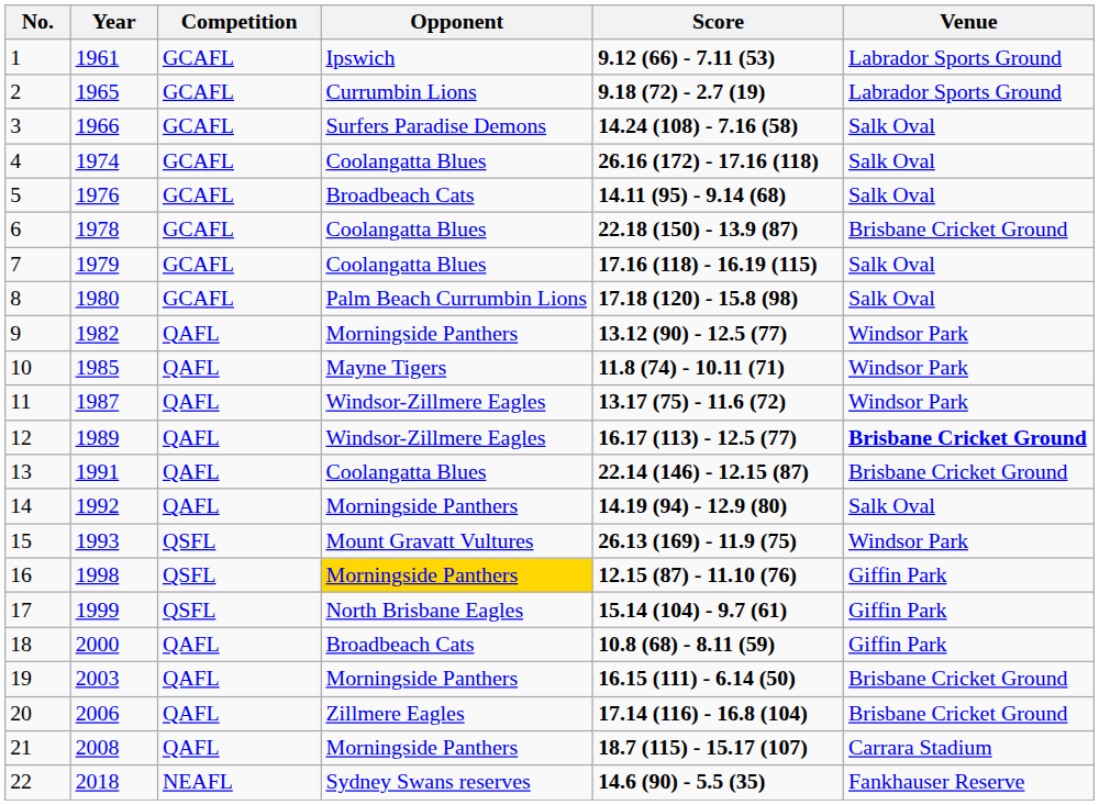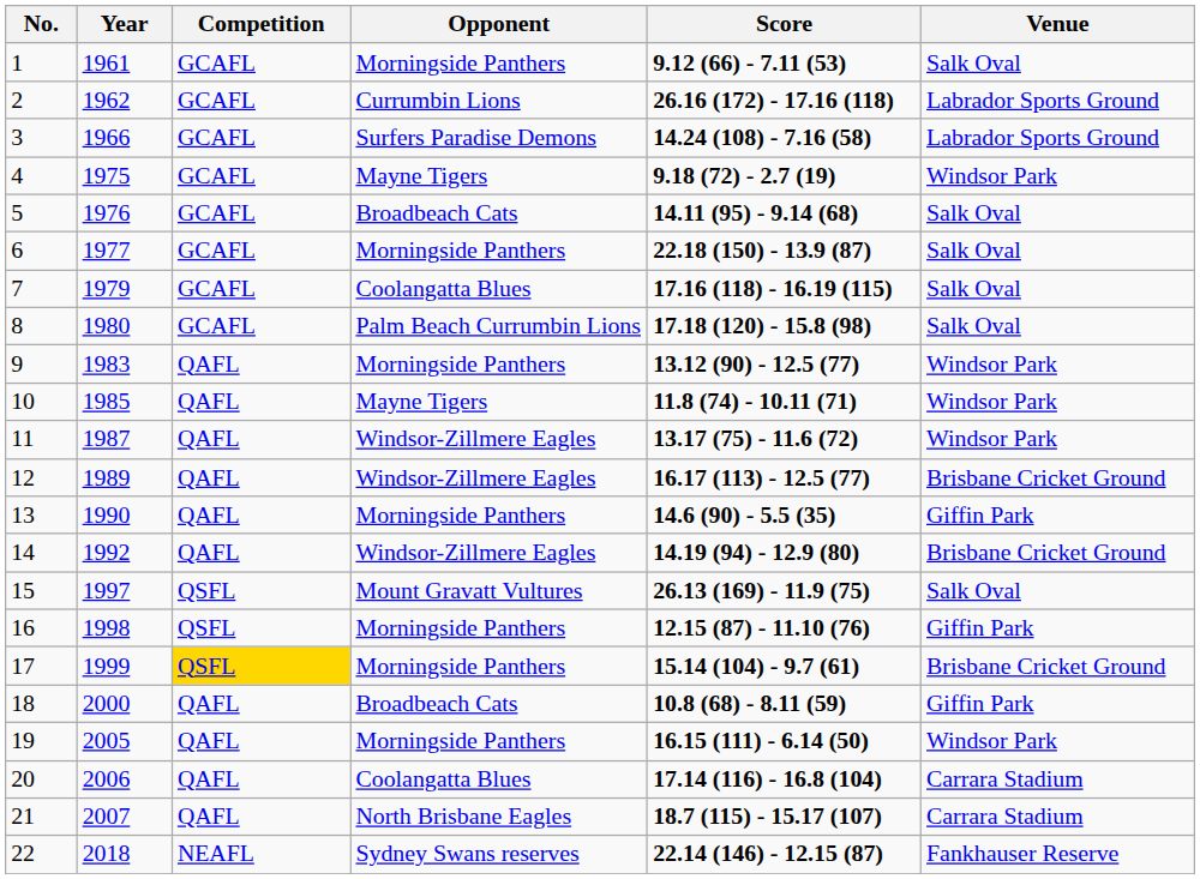 <table class="wikitable sortable" width=800px>
 <tr>
 <th width=6%>No.</th>
 <th width=8%>Year</th>
 <th width=15%>Competition</th>
 <th width=25%>Opponent</th>
 <th width=23%>Score</th>
 <th width=30%>Venue</th>
 </tr>
 <tr>
 <td>1</td>
 <td><a href='#'>1961</a></td>
 <td><a href='#'>GCAFL</a></td>
-<td><a href='#'>Ipswich</a></td>
+<td><a href='#'>Morningside Panthers</a></td>
 <td><strong>9.12 (66) - 7.11 (53)</strong></td>
-<td><a href='#'>Labrador Sports Ground</a></td>
+<td><a href='#'>Salk Oval</a></td>
 </tr>
 <tr>
 <td>2</td>
-<td><a href='#'>1965</a></td>
+<td><a href='#'>1962</a></td>
 <td><a href='#'>GCAFL</a></td>
 <td><a href='#'>Currumbin Lions</a></td>
-<td><strong>9.18 (72) - 2.7 (19)</strong></td>
+<td><strong>26.16 (172) - 17.16 (118)</strong></td>
 <td><a href='#'>Labrador Sports Ground</a></td>
 </tr>
 <tr>
 <td>3</td>
 <td><a href='#'>1966</a></td>
 <td><a href='#'>GCAFL</a></td>
 <td><a href='#'>Surfers Paradise Demons</a></td>
 <td><strong>14.24 (108) - 7.16 (58)</strong></td>
-<td><a href='#'>Salk Oval</a></td>
+<td><a href='#'>Labrador Sports Ground</a></td>
 </tr>
 <tr>
 <td>4</td>
-<td><a href='#'>1974</a></td>
+<td><a href='#'>1975</a></td>
 <td><a href='#'>GCAFL</a></td>
-<td><a href='#'>Coolangatta Blues</a></td>
-<td><strong>26.16 (172) - 17.16 (118)</strong></td>
-<td><a href='#'>Salk Oval</a></td>
+<td><a href='#'>Mayne Tigers</a></td>
+<td><strong>9.18 (72) - 2.7 (19)</strong></td>
+<td><a href='#'>Windsor Park</a></td>
 </tr>
 <tr>
 <td>5</td>
 <td><a href='#'>1976</a></td>
 <td><a href='#'>GCAFL</a></td>
 <td><a href='#'>Broadbeach Cats</a></td>
 <td><strong>14.11 (95) - 9.14 (68)</strong></td>
 <td><a href='#'>Salk Oval</a></td>
 </tr>
 <tr>
 <td>6</td>
-<td><a href='#'>1978</a></td>
+<td><a href='#'>1977</a></td>
 <td><a href='#'>GCAFL</a></td>
-<td><a href='#'>Coolangatta Blues</a></td>
+<td><a href='#'>Morningside Panthers</a></td>
 <td><strong>22.18 (150) - 13.9 (87)</strong></td>
-<td><a href='#'>Brisbane Cricket Ground</a></td>
+<td><a href='#'>Salk Oval</a></td>
 </tr>
 <tr>
 <td>7</td>
 <td><a href='#'>1979</a></td>
 <td><a href='#'>GCAFL</a></td>
 <td><a href='#'>Coolangatta Blues</a></td>
 <td><strong>17.16 (118) - 16.19 (115)</strong></td>
 <td><a href='#'>Salk Oval</a></td>
 </tr>
 <tr>
 <td>8</td>
 <td><a href='#'>1980</a></td>
 <td><a href='#'>GCAFL</a></td>
 <td><a href='#'>Palm Beach Currumbin Lions</a></td>
 <td><strong>17.18 (120) - 15.8 (98)</strong></td>
 <td><a href='#'>Salk Oval</a></td>
 </tr>
 <tr>
 <td>9</td>
-<td><a href='#'>1982</a></td>
+<td><a href='#'>1983</a></td>
 <td><a href='#'>QAFL</a></td>
 <td><a href='#'>Morningside Panthers</a></td>
 <td><strong>13.12 (90) - 12.5 (77)</strong></td>
 <td><a href='#'>Windsor Park</a></td>
 </tr>
 <tr>
 <td>10</td>
 <td><a href='#'>1985</a></td>
 <td><a href='#'>QAFL</a></td>
 <td><a href='#'>Mayne Tigers</a></td>
 <td><strong>11.8 (74) - 10.11 (71)</strong></td>
 <td><a href='#'>Windsor Park</a></td>
 </tr>
 <tr>
 <td>11</td>
 <td><a href='#'>1987</a></td>
 <td><a href='#'>QAFL</a></td>
 <td><a href='#'>Windsor-Zillmere Eagles</a></td>
 <td><strong>13.17 (75) - 11.6 (72)</strong></td>
 <td><a href='#'>Windsor Park</a></td>
 </tr>
 <tr>
 <td>12</td>
 <td><a href='#'>1989</a></td>
 <td><a href='#'>QAFL</a></td>
 <td><a href='#'>Windsor-Zillmere Eagles</a></td>
 <td><strong>16.17 (113) - 12.5 (77)</strong></td>
-<td><strong><a href='#'>Brisbane Cricket Ground</a></strong></td>
+<td><a href='#'>Brisbane Cricket Ground</a></td>
 </tr>
 <tr>
 <td>13</td>
-<td><a href='#'>1991</a></td>
+<td><a href='#'>1990</a></td>
 <td><a href='#'>QAFL</a></td>
-<td><a href='#'>Coolangatta Blues</a></td>
-<td><strong>22.14 (146) - 12.15 (87)</strong></td>
-<td><a href='#'>Brisbane Cricket Ground</a></td>
+<td><a href='#'>Morningside Panthers</a></td>
+<td><strong>14.6 (90) - 5.5 (35)</strong></td>
+<td><a href='#'>Giffin Park</a></td>
 </tr>
 <tr>
 <td>14</td>
 <td><a href='#'>1992</a></td>
 <td><a href='#'>QAFL</a></td>
-<td><a href='#'>Morningside Panthers</a></td>
+<td><a href='#'>Windsor-Zillmere Eagles</a></td>
 <td><strong>14.19 (94) - 12.9 (80)</strong></td>
-<td><a href='#'>Salk Oval</a></td>
+<td><a href='#'>Brisbane Cricket Ground</a></td>
 </tr>
 <tr>
 <td>15</td>
-<td><a href='#'>1993</a></td>
+<td><a href='#'>1997</a></td>
 <td><a href='#'>QSFL</a></td>
 <td><a href='#'>Mount Gravatt Vultures</a></td>
 <td><strong>26.13 (169) - 11.9 (75)</strong></td>
-<td><a href='#'>Windsor Park</a></td>
+<td><a href='#'>Salk Oval</a></td>
 </tr>
 <tr>
 <td>16</td>
 <td><a href='#'>1998</a></td>
 <td><a href='#'>QSFL</a></td>
-<td style="background: gold;"><a href='#'>Morningside Panthers</a></td>
+<td><a href='#'>Morningside Panthers</a></td>
 <td><strong>12.15 (87) - 11.10 (76)</strong></td>
 <td><a href='#'>Giffin Park</a></td>
 </tr>
 <tr>
 <td>17</td>
 <td><a href='#'>1999</a></td>
-<td><a href='#'>QSFL</a></td>
-<td><a href='#'>North Brisbane Eagles</a></td>
+<td style="background: gold;"><a href='#'>QSFL</a></td>
+<td><a href='#'>Morningside Panthers</a></td>
 <td><strong>15.14 (104) - 9.7 (61)</strong></td>
-<td><a href='#'>Giffin Park</a></td>
+<td><a href='#'>Brisbane Cricket Ground</a></td>
 </tr>
 <tr>
 <td>18</td>
 <td><a href='#'>2000</a></td>
 <td><a href='#'>QAFL</a></td>
 <td><a href='#'>Broadbeach Cats</a></td>
 <td><strong>10.8 (68) - 8.11 (59)</strong></td>
 <td><a href='#'>Giffin Park</a></td>
 </tr>
 <tr>
 <td>19</td>
-<td><a href='#'>2003</a></td>
+<td><a href='#'>2005</a></td>
 <td><a href='#'>QAFL</a></td>
 <td><a href='#'>Morningside Panthers</a></td>
 <td><strong>16.15 (111) - 6.14 (50)</strong></td>
-<td><a href='#'>Brisbane Cricket Ground</a></td>
+<td><a href='#'>Windsor Park</a></td>
 </tr>
 <tr>
 <td>20</td>
 <td><a href='#'>2006</a></td>
 <td><a href='#'>QAFL</a></td>
-<td><a href='#'>Zillmere Eagles</a></td>
+<td><a href='#'>Coolangatta Blues</a></td>
 <td><strong>17.14 (116) - 16.8 (104)</strong></td>
-<td><a href='#'>Brisbane Cricket Ground</a></td>
+<td><a href='#'>Carrara Stadium</a></td>
 </tr>
 <tr>
 <td>21</td>
-<td><a href='#'>2008</a></td>
+<td><a href='#'>2007</a></td>
 <td><a href='#'>QAFL</a></td>
-<td><a href='#'>Morningside Panthers</a></td>
+<td><a href='#'>North Brisbane Eagles</a></td>
 <td><strong>18.7 (115) - 15.17 (107)</strong></td>
 <td><a href='#'>Carrara Stadium</a></td>
 </tr>
 <tr>
 <td>22</td>
 <td><a href='#'>2018</a></td>
 <td><a href='#'>NEAFL</a></td>
 <td><a href='#'>Sydney Swans reserves</a></td>
-<td><strong>14.6 (90) - 5.5 (35)</strong></td>
+<td><strong>22.14 (146) - 12.15 (87)</strong></td>
 <td><a href='#'>Fankhauser Reserve</a></td>
 </tr>
 </table>
